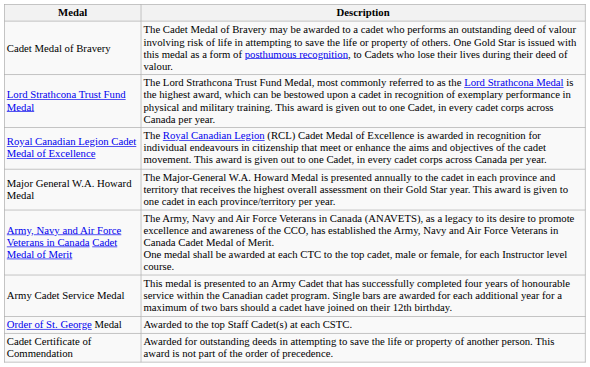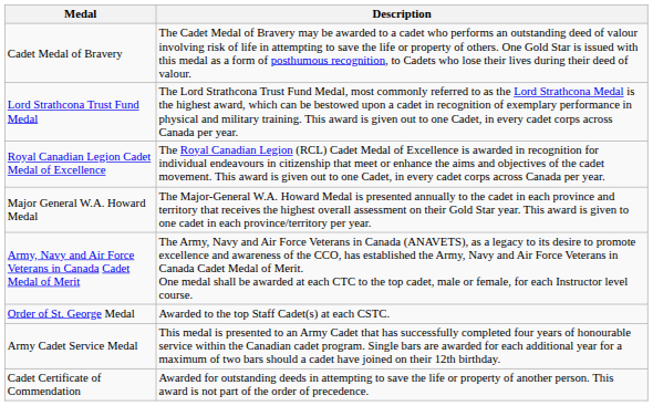 <table class="wikitable">
 <tr>
 <th>Medal</th>
 <th>Description</th>
 </tr>
 <tr>
 <td>Cadet Medal of Bravery<br></td>
 <td>The Cadet Medal of Bravery may be awarded to a cadet who performs an outstanding deed of valour involving risk of life in attempting to save the life or property of others. One Gold Star is issued with this medal as a form of <a href='#'>posthumous recognition</a>, to Cadets who lose their lives during their deed of valour.</td>
 </tr>
 <tr>
 <td><a href='#'>Lord Strathcona Trust Fund Medal</a><br></td>
 <td>The Lord Strathcona Trust Fund Medal, most commonly referred to as the <a href='#'>Lord Strathcona Medal</a> is the highest award, which can be bestowed upon a cadet in recognition of exemplary performance in physical and military training. This award is given out to one Cadet, in every cadet corps across Canada per year.</td>
 </tr>
 <tr>
 <td><a href='#'>Royal Canadian Legion Cadet Medal of Excellence</a><br></td>
 <td>The <a href='#'>Royal Canadian Legion</a> (RCL) Cadet Medal of Excellence is awarded in recognition for individual endeavours in citizenship that meet or enhance the aims and objectives of the cadet movement. This award is given out to one Cadet, in every cadet corps across Canada per year.</td>
 </tr>
 <tr>
 <td>Major General W.A. Howard Medal<br></td>
 <td>The Major-General W.A. Howard Medal is presented annually to the cadet in each province and territory that receives the highest overall assessment on their Gold Star year. This award is given to one cadet in each province/territory per year.</td>
 </tr>
 <tr>
 <td><a href='#'>Army, Navy and Air Force Veterans in Canada</a> <a href='#'>Cadet Medal of Merit</a><br></td>
 <td>The Army, Navy and Air Force Veterans in Canada (ANAVETS), as a legacy to its desire to promote excellence and awareness of the CCO, has established the Army, Navy and Air Force Veterans in Canada Cadet Medal of Merit.<br>One medal shall be awarded at each CTC to the top cadet, male or female, for each Instructor level course.</td>
 </tr>
 <tr>
+<td><a href='#'>Order of St. George</a> Medal<br></td>
+<td>Awarded to the top Staff Cadet(s) at each CSTC.</td>
+</tr>
+<tr>
 <td>Army Cadet Service Medal<br></td>
 <td>This medal is presented to an Army Cadet that has successfully completed four years of honourable service within the Canadian cadet program. Single bars are awarded for each additional year for a maximum of two bars should a cadet have joined on their 12th birthday.<strong> </strong></td>
-</tr>
-<tr>
-<td><a href='#'>Order of St. George</a> Medal<br></td>
-<td>Awarded to the top Staff Cadet(s) at each CSTC.</td>
 </tr>
 <tr>
 <td>Cadet Certificate of Commendation</td>
 <td>Awarded for outstanding deeds in attempting to save the life or property of another person. This award is not part of the order of precedence.</td>
 </tr>
 </table>
